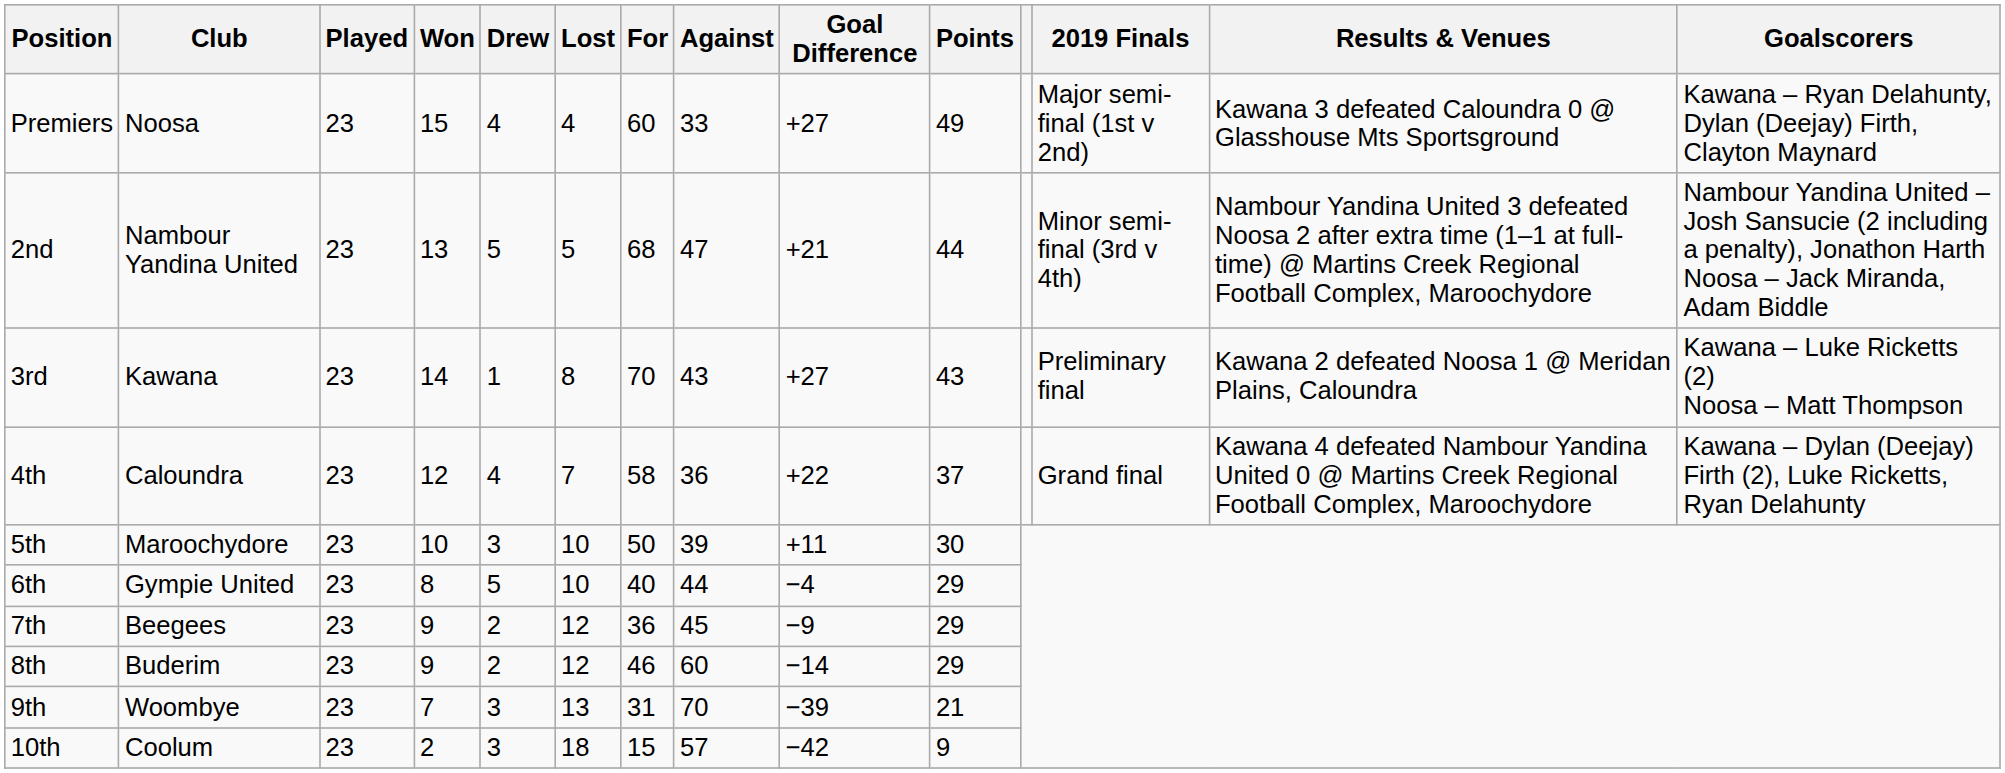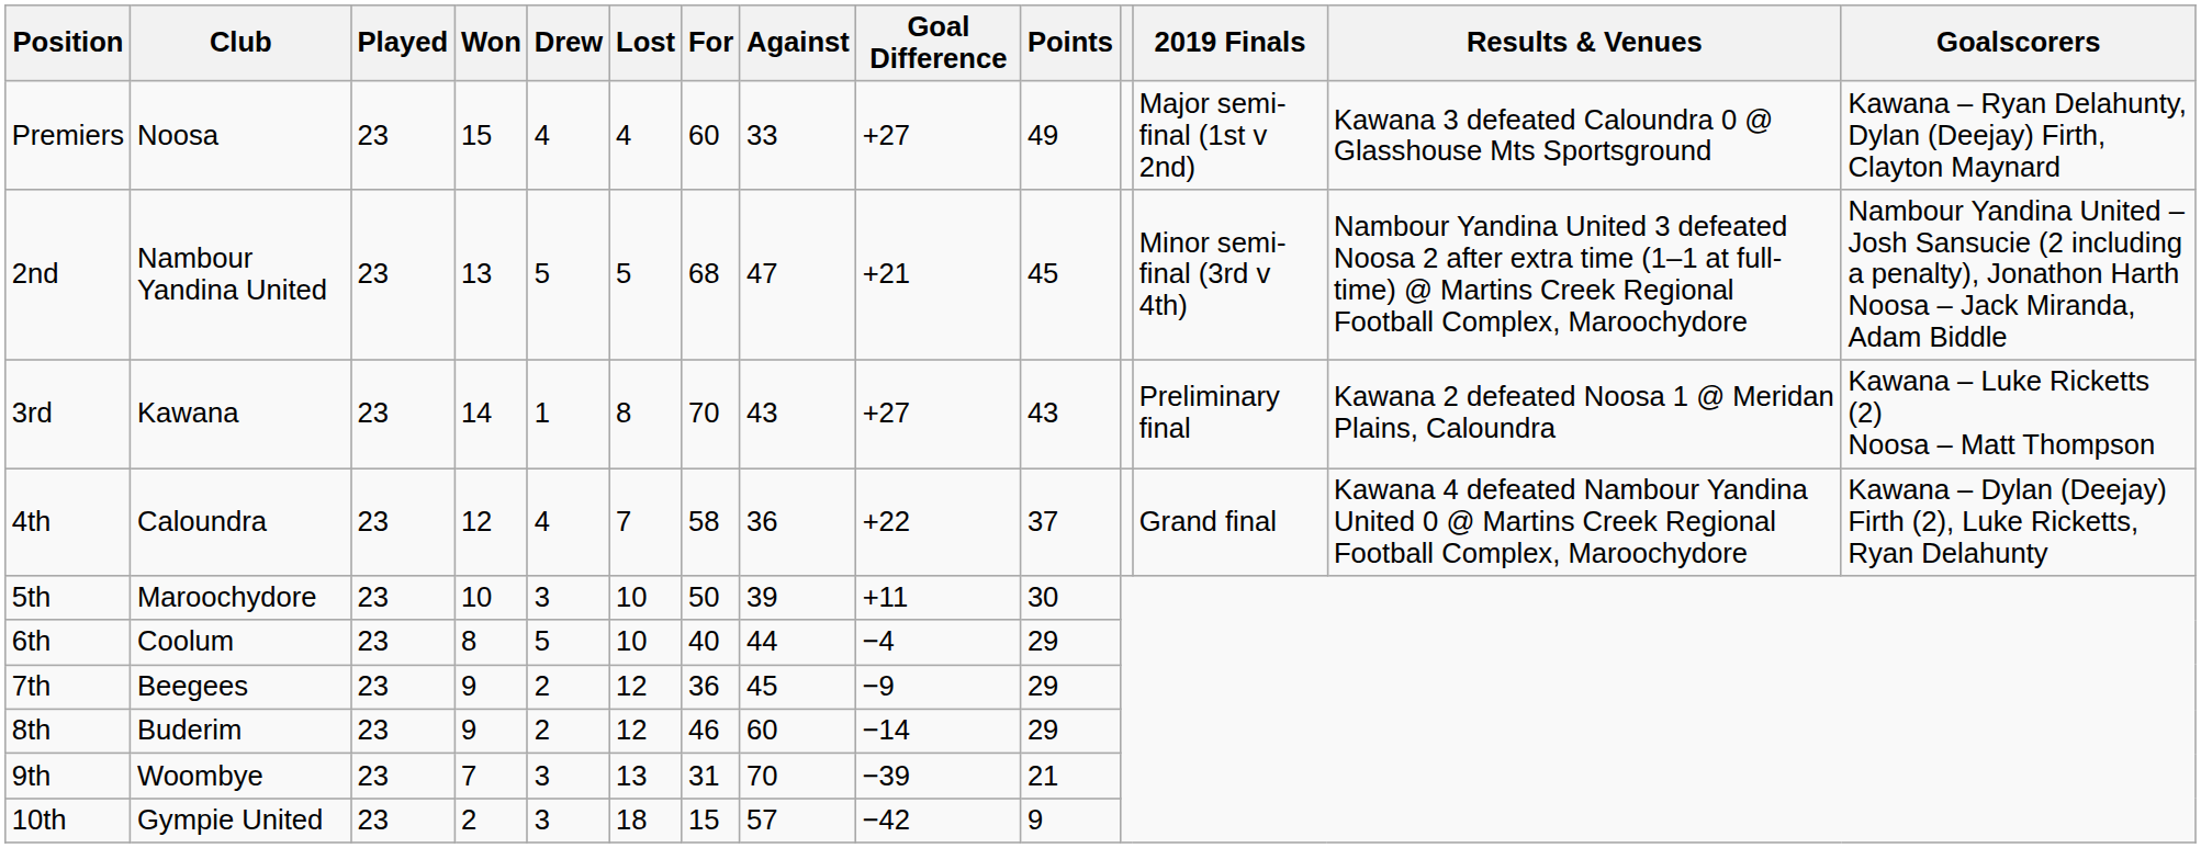 <table class="wikitable">
 <tr>
 <th>Position</th>
 <th>Club</th>
 <th>Played</th>
 <th>Won</th>
 <th>Drew</th>
 <th>Lost</th>
 <th>For</th>
 <th>Against</th>
 <th>Goal Difference</th>
 <th>Points</th>
 <th></th>
 <th>2019 Finals</th>
 <th>Results & Venues</th>
 <th>Goalscorers</th>
 </tr>
 <tr>
 <td>Premiers</td>
 <td>Noosa</td>
 <td>23</td>
 <td>15</td>
 <td>4</td>
 <td>4</td>
 <td>60</td>
 <td>33</td>
 <td>+27</td>
 <td>49</td>
 <td></td>
 <td>Major semi-final (1st v 2nd)</td>
 <td>Kawana 3 defeated Caloundra 0 @ Glasshouse Mts Sportsground</td>
 <td>Kawana – Ryan Delahunty, Dylan (Deejay) Firth, Clayton Maynard</td>
 </tr>
 <tr>
 <td>2nd</td>
 <td>Nambour Yandina United</td>
 <td>23</td>
 <td>13</td>
 <td>5</td>
 <td>5</td>
 <td>68</td>
 <td>47</td>
 <td>+21</td>
-<td>44</td>
+<td>45</td>
 <td></td>
 <td>Minor semi-final (3rd v 4th)</td>
 <td>Nambour Yandina United 3 defeated Noosa 2 after extra time (1–1 at full-time) @ Martins Creek Regional Football Complex, Maroochydore</td>
 <td>Nambour Yandina United – Josh Sansucie (2 including a penalty), Jonathon Harth<br>Noosa – Jack Miranda, Adam Biddle</td>
 </tr>
 <tr>
 <td>3rd</td>
 <td>Kawana</td>
 <td>23</td>
 <td>14</td>
 <td>1</td>
 <td>8</td>
 <td>70</td>
 <td>43</td>
 <td>+27</td>
 <td>43</td>
 <td></td>
 <td>Preliminary final</td>
 <td>Kawana 2 defeated Noosa 1 @ Meridan Plains, Caloundra</td>
 <td>Kawana – Luke Ricketts (2)<br>Noosa – Matt Thompson</td>
 </tr>
 <tr>
 <td>4th</td>
 <td>Caloundra</td>
 <td>23</td>
 <td>12</td>
 <td>4</td>
 <td>7</td>
 <td>58</td>
 <td>36</td>
 <td>+22</td>
 <td>37</td>
 <td></td>
 <td>Grand final</td>
 <td>Kawana 4 defeated Nambour Yandina United 0 @ Martins Creek Regional Football Complex, Maroochydore</td>
 <td>Kawana – Dylan (Deejay) Firth (2), Luke Ricketts, Ryan Delahunty</td>
 </tr>
 <tr>
 <td>5th</td>
 <td>Maroochydore</td>
 <td>23</td>
 <td>10</td>
 <td>3</td>
 <td>10</td>
 <td>50</td>
 <td>39</td>
 <td>+11</td>
 <td>30</td>
 </tr>
 <tr>
 <td>6th</td>
-<td>Gympie United</td>
+<td>Coolum</td>
 <td>23</td>
 <td>8</td>
 <td>5</td>
 <td>10</td>
 <td>40</td>
 <td>44</td>
 <td>−4</td>
 <td>29</td>
 </tr>
 <tr>
 <td>7th</td>
 <td>Beegees</td>
 <td>23</td>
 <td>9</td>
 <td>2</td>
 <td>12</td>
 <td>36</td>
 <td>45</td>
 <td>−9</td>
 <td>29</td>
 </tr>
 <tr>
 <td>8th</td>
 <td>Buderim</td>
 <td>23</td>
 <td>9</td>
 <td>2</td>
 <td>12</td>
 <td>46</td>
 <td>60</td>
 <td>−14</td>
 <td>29</td>
 </tr>
 <tr>
 <td>9th</td>
 <td>Woombye</td>
 <td>23</td>
 <td>7</td>
 <td>3</td>
 <td>13</td>
 <td>31</td>
 <td>70</td>
 <td>−39</td>
 <td>21</td>
 </tr>
 <tr>
 <td>10th</td>
-<td>Coolum</td>
+<td>Gympie United</td>
 <td>23</td>
 <td>2</td>
 <td>3</td>
 <td>18</td>
 <td>15</td>
 <td>57</td>
 <td>−42</td>
 <td>9</td>
 </tr>
 </table>
